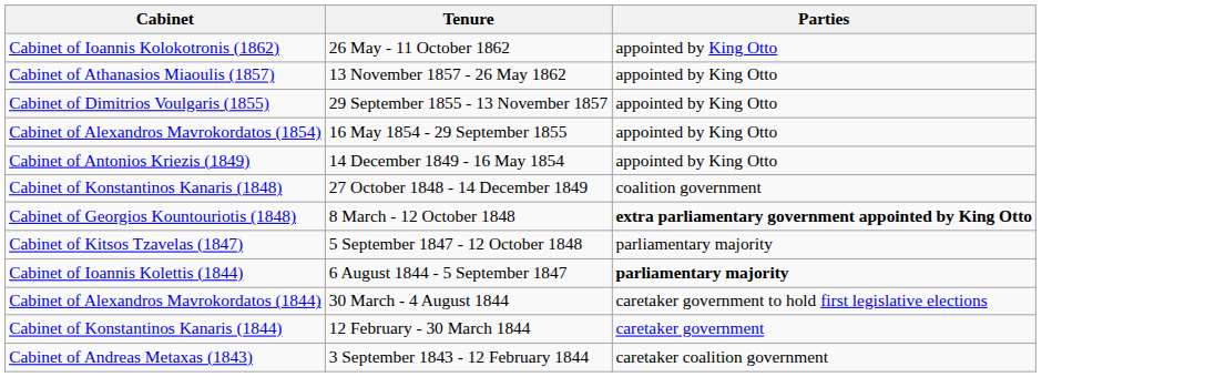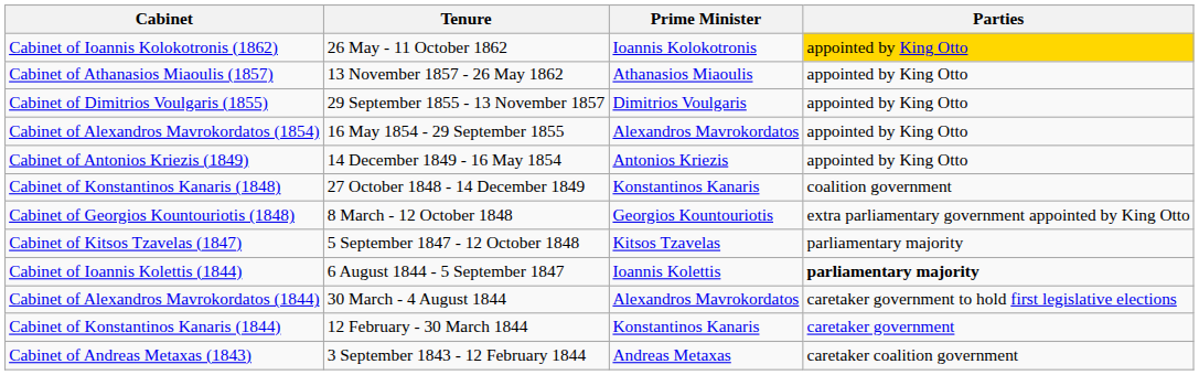 <table class="wikitable" style="font-size: 90%;">
 <tr>
 <th>Cabinet</th>
 <th>Tenure</th>
+<th>Prime Minister</th>
 <th>Parties</th>
 </tr>
 <tr>
 <td><a href='#'>Cabinet of Ioannis Kolokotronis (1862)</a></td>
 <td>26 May - 11 October 1862</td>
-<td>appointed by <a href='#'>King Otto</a></td>
+<td><a href='#'>Ioannis Kolokotronis</a></td>
+<td style="background: gold;">appointed by <a href='#'>King Otto</a></td>
 </tr>
 <tr>
 <td><a href='#'>Cabinet of Athanasios Miaoulis (1857)</a></td>
 <td>13 November 1857 - 26 May 1862</td>
+<td><a href='#'>Athanasios Miaoulis</a></td>
 <td>appointed by King Otto</td>
 </tr>
 <tr>
 <td><a href='#'>Cabinet of Dimitrios Voulgaris (1855)</a></td>
 <td>29 September 1855 - 13 November 1857</td>
+<td><a href='#'>Dimitrios Voulgaris</a></td>
 <td>appointed by King Otto</td>
 </tr>
 <tr>
 <td><a href='#'>Cabinet of Alexandros Mavrokordatos (1854)</a></td>
 <td>16 May 1854 - 29 September 1855</td>
+<td><a href='#'>Alexandros Mavrokordatos</a></td>
 <td>appointed by King Otto</td>
 </tr>
 <tr>
 <td><a href='#'>Cabinet of Antonios Kriezis (1849)</a></td>
 <td>14 December 1849 - 16 May 1854</td>
+<td><a href='#'>Antonios Kriezis</a></td>
 <td>appointed by King Otto</td>
 </tr>
 <tr>
 <td><a href='#'>Cabinet of Konstantinos Kanaris (1848)</a></td>
 <td>27 October 1848 - 14 December 1849</td>
+<td><a href='#'>Konstantinos Kanaris</a></td>
 <td>coalition government</td>
 </tr>
 <tr>
 <td><a href='#'>Cabinet of Georgios Kountouriotis (1848)</a></td>
 <td>8 March - 12 October 1848</td>
-<td><strong>extra parliamentary government appointed by King Otto</strong></td>
+<td><a href='#'>Georgios Kountouriotis</a></td>
+<td>extra parliamentary government appointed by King Otto</td>
 </tr>
 <tr>
 <td><a href='#'>Cabinet of Kitsos Tzavelas (1847)</a></td>
 <td>5 September 1847 - 12 October 1848</td>
+<td><a href='#'>Kitsos Tzavelas</a></td>
 <td>parliamentary majority</td>
 </tr>
 <tr>
 <td><a href='#'>Cabinet of Ioannis Kolettis (1844)</a></td>
 <td>6 August 1844 - 5 September 1847</td>
+<td><a href='#'>Ioannis Kolettis</a></td>
 <td><strong>parliamentary majority</strong></td>
 </tr>
 <tr>
 <td><a href='#'>Cabinet of Alexandros Mavrokordatos (1844)</a></td>
 <td>30 March - 4 August 1844</td>
+<td><a href='#'>Alexandros Mavrokordatos</a></td>
 <td>caretaker government to hold <a href='#'>first legislative elections</a></td>
 </tr>
 <tr>
 <td><a href='#'>Cabinet of Konstantinos Kanaris (1844)</a></td>
 <td>12 February - 30 March 1844</td>
+<td><a href='#'>Konstantinos Kanaris</a></td>
 <td><a href='#'>caretaker government</a></td>
 </tr>
 <tr>
 <td><a href='#'>Cabinet of Andreas Metaxas (1843)</a></td>
 <td>3 September 1843 - 12 February 1844</td>
+<td><a href='#'>Andreas Metaxas</a></td>
 <td>caretaker coalition government</td>
 </tr>
 </table>
